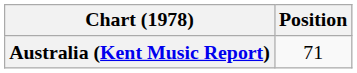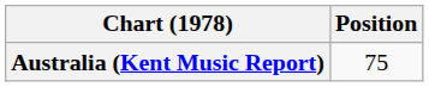 <table class="wikitable sortable plainrowheaders" style="text-align:center">
 <tr>
 <th>Chart (1978)</th>
 <th>Position</th>
 </tr>
 <tr>
 <th scope="row">Australia (<a href='#'>Kent Music Report</a>)</th>
-<td>71</td>
+<td>75</td>
 </tr>
 </table>
